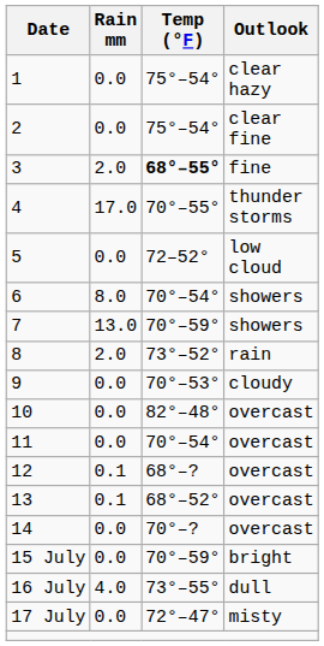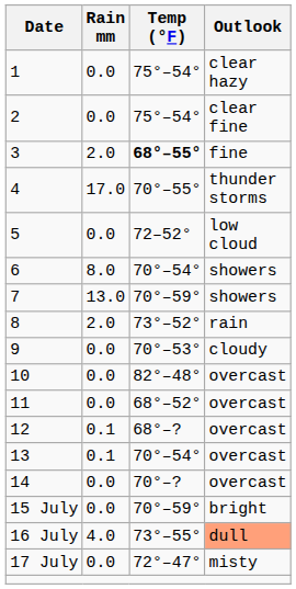 <table class="wikitable"  style="float:right; margin:0 0 1em 1em;">
 <tr>
 <th>Date</th>
 <th>Rain<br>mm<br></th>
 <th>Temp<br>(°<a href='#'>F</a>)</th>
 <th>Outlook</th>
 </tr>
 <tr>
 <td>1</td>
 <td>0.0</td>
 <td>75°–54°</td>
 <td>clear<br>hazy</td>
 </tr>
 <tr>
 <td>2</td>
 <td>0.0</td>
 <td>75°–54°</td>
 <td>clear<br>fine</td>
 </tr>
 <tr>
 <td>3</td>
 <td>2.0</td>
 <td><strong>68°–55°</strong></td>
 <td>fine</td>
 </tr>
 <tr>
 <td>4</td>
 <td>17.0</td>
 <td>70°–55°</td>
 <td>thunder<br>storms</td>
 </tr>
 <tr>
 <td>5</td>
 <td>0.0</td>
 <td>72–52°</td>
 <td>low<br>cloud</td>
 </tr>
 <tr>
 <td>6</td>
 <td>8.0</td>
 <td>70°–54°</td>
 <td>showers</td>
 </tr>
 <tr>
 <td>7</td>
 <td>13.0</td>
 <td>70°–59°</td>
 <td>showers</td>
 </tr>
 <tr>
 <td>8</td>
 <td>2.0</td>
 <td>73°–52°</td>
 <td>rain</td>
 </tr>
 <tr>
 <td>9</td>
 <td>0.0</td>
 <td>70°–53°</td>
 <td>cloudy</td>
 </tr>
 <tr>
 <td>10</td>
 <td>0.0</td>
 <td>82°–48°</td>
 <td>overcast</td>
 </tr>
 <tr>
 <td>11</td>
 <td>0.0</td>
-<td>70°–54°</td>
+<td>68°–52°</td>
 <td>overcast</td>
 </tr>
 <tr>
 <td>12</td>
 <td>0.1</td>
 <td>68°–?</td>
 <td>overcast</td>
 </tr>
 <tr>
 <td>13</td>
 <td>0.1</td>
-<td>68°–52°</td>
+<td>70°–54°</td>
 <td>overcast</td>
 </tr>
 <tr>
 <td>14</td>
 <td>0.0</td>
 <td>70°–?</td>
 <td>overcast</td>
 </tr>
 <tr>
 <td>15 July</td>
 <td>0.0</td>
 <td>70°–59°</td>
 <td>bright</td>
 </tr>
 <tr>
 <td>16 July</td>
 <td>4.0</td>
 <td>73°–55°</td>
-<td>dull</td>
+<td style="background: lightsalmon;">dull</td>
 </tr>
 <tr>
 <td>17 July</td>
 <td>0.0</td>
 <td>72°–47°</td>
 <td>misty</td>
 </tr>
 <tr>
 <td colspan="4" style="text-align: center;"></td>
 </tr>
 </table>
